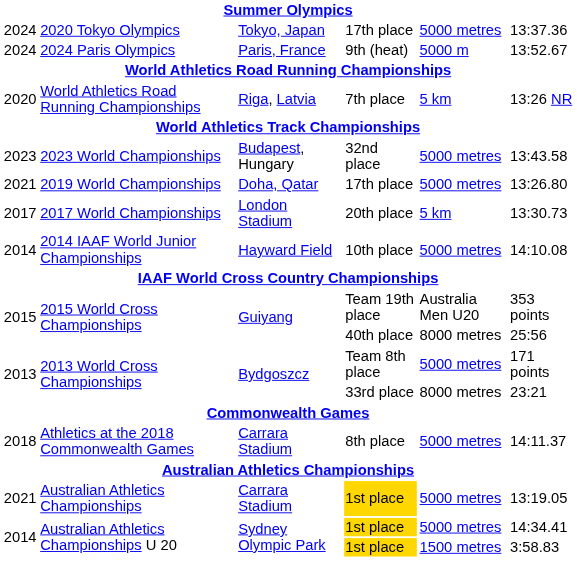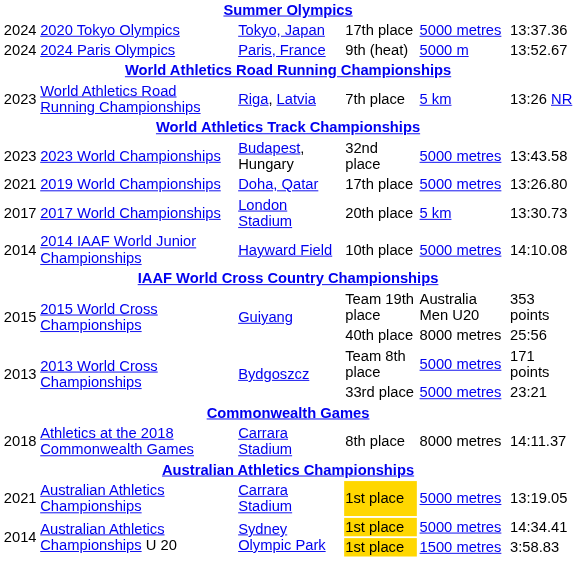 <table>
 <tr>
 <th colspan="6"><a href='#'>Summer Olympics</a></th>
 </tr>
 <tr>
 <td>2024</td>
 <td><a href='#'>2020 Tokyo Olympics</a></td>
 <td><a href='#'>Tokyo, Japan</a></td>
 <td>17th place</td>
 <td><a href='#'>5000 metres</a></td>
 <td>13:37.36</td>
 </tr>
 <tr>
 <td>2024</td>
 <td><a href='#'>2024 Paris Olympics</a></td>
 <td><a href='#'>Paris, France</a></td>
 <td>9th (heat)</td>
 <td><a href='#'>5000 m</a></td>
 <td>13:52.67</td>
 </tr>
 <tr>
 <th colspan="6"><a href='#'>World Athletics Road Running Championships</a></th>
 </tr>
 <tr>
-<td>2020</td>
+<td>2023</td>
 <td><a href='#'>World Athletics Road Running Championships</a></td>
 <td><a href='#'>Riga</a>, <a href='#'>Latvia</a></td>
 <td>7th place</td>
 <td><a href='#'>5 km</a></td>
 <td>13:26 <a href='#'>NR</a></td>
 </tr>
 <tr>
 <th colspan="6"><a href='#'>World Athletics Track Championships</a></th>
 </tr>
 <tr>
 <td>2023</td>
 <td><a href='#'>2023 World Championships</a></td>
 <td><a href='#'>Budapest</a>, Hungary</td>
 <td>32nd place</td>
 <td><a href='#'>5000 metres</a></td>
 <td>13:43.58</td>
 </tr>
 <tr>
 <td>2021</td>
 <td><a href='#'>2019 World Championships</a></td>
 <td><a href='#'>Doha, Qatar</a></td>
 <td>17th place</td>
 <td><a href='#'>5000 metres</a></td>
 <td>13:26.80</td>
 </tr>
 <tr>
 <td>2017</td>
 <td><a href='#'>2017 World Championships</a></td>
 <td><a href='#'>London Stadium</a></td>
 <td>20th place</td>
 <td><a href='#'>5 km</a></td>
 <td>13:30.73</td>
 </tr>
 <tr>
 <td>2014</td>
 <td><a href='#'>2014 IAAF World Junior Championships</a></td>
 <td><a href='#'>Hayward Field</a></td>
 <td>10th place</td>
 <td><a href='#'>5000 metres</a></td>
 <td>14:10.08</td>
 </tr>
 <tr>
 <th colspan="6"><a href='#'>IAAF World Cross Country Championships</a></th>
 </tr>
 <tr>
 <td Rowspan=2>2015</td>
 <td Rowspan=2><a href='#'>2015 World Cross Championships</a></td>
 <td Rowspan=2><a href='#'>Guiyang</a></td>
 <td>Team 19th place</td>
 <td>Australia Men U20</td>
 <td>353 points</td>
 </tr>
 <tr>
 <td>40th place</td>
 <td>8000 metres</td>
 <td>25:56</td>
 </tr>
 <tr>
 <td Rowspan=2>2013</td>
 <td Rowspan=2><a href='#'>2013 World Cross Championships</a></td>
 <td Rowspan=2><a href='#'>Bydgoszcz</a></td>
 <td>Team 8th place</td>
 <td><a href='#'>5000 metres</a></td>
 <td>171 points</td>
 </tr>
 <tr>
 <td>33rd place</td>
-<td>8000 metres</td>
+<td><a href='#'>5000 metres</a></td>
 <td>23:21</td>
 </tr>
 <tr>
 <th colspan="6"><a href='#'>Commonwealth Games</a></th>
 </tr>
 <tr>
 <td>2018</td>
 <td><a href='#'>Athletics at the 2018 Commonwealth Games</a></td>
 <td><a href='#'>Carrara Stadium</a></td>
 <td>8th place</td>
-<td><a href='#'>5000 metres</a></td>
+<td>8000 metres</td>
 <td>14:11.37</td>
 </tr>
 <tr>
 <th colspan="6"><a href='#'>Australian Athletics Championships</a></th>
 </tr>
 <tr>
 <td>2021</td>
 <td><a href='#'>Australian Athletics Championships</a></td>
 <td><a href='#'>Carrara Stadium</a></td>
 <td bgcolor=gold>1st place</td>
 <td><a href='#'>5000 metres</a></td>
 <td>13:19.05</td>
 </tr>
 <tr>
 <td Rowspan=2>2014</td>
 <td Rowspan=2><a href='#'>Australian Athletics Championships</a> U 20</td>
 <td Rowspan=2><a href='#'>Sydney Olympic Park</a></td>
 <td bgcolor=gold>1st place</td>
 <td><a href='#'>5000 metres</a></td>
 <td>14:34.41</td>
 </tr>
 <tr>
 <td bgcolor=gold>1st place</td>
 <td><a href='#'>1500 metres</a></td>
 <td>3:58.83</td>
 </tr>
 <tr>
 </tr>
 </table>
